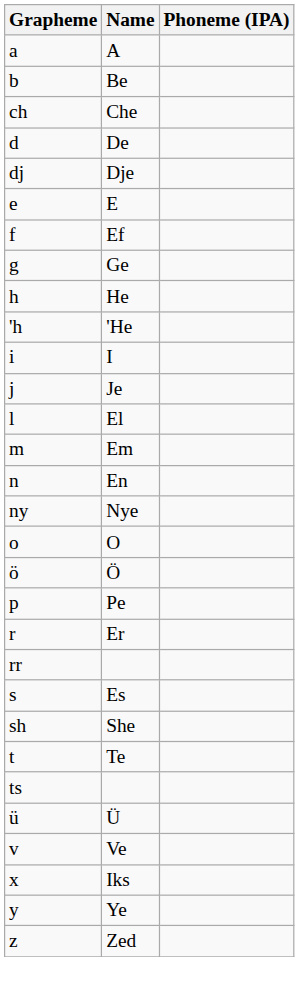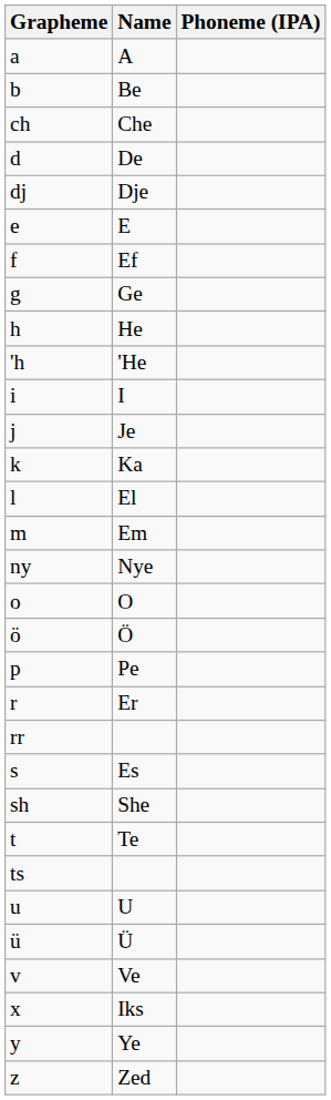 <table class="wikitable">
 <tr>
 <th>Grapheme</th>
 <th>Name</th>
 <th>Phoneme (IPA)</th>
 </tr>
 <tr>
 <td>a</td>
 <td>A</td>
 <td></td>
 </tr>
 <tr>
 <td>b</td>
 <td>Be</td>
 <td></td>
 </tr>
 <tr>
 <td>ch</td>
 <td>Che</td>
 <td></td>
 </tr>
 <tr>
 <td>d</td>
 <td>De</td>
 <td></td>
 </tr>
 <tr>
 <td>dj</td>
 <td>Dje</td>
 <td></td>
 </tr>
 <tr>
 <td>e</td>
 <td>E</td>
 <td></td>
 </tr>
 <tr>
 <td>f</td>
 <td>Ef</td>
 <td></td>
 </tr>
 <tr>
 <td>g</td>
 <td>Ge</td>
 <td></td>
 </tr>
 <tr>
 <td>h</td>
 <td>He</td>
 <td></td>
 </tr>
 <tr>
 <td>'h</td>
 <td>'He</td>
 <td></td>
 </tr>
 <tr>
 <td>i</td>
 <td>I</td>
 <td></td>
 </tr>
 <tr>
 <td>j</td>
 <td>Je</td>
 <td></td>
 </tr>
 <tr>
+<td>k</td>
+<td>Ka</td>
+<td></td>
+</tr>
+<tr>
 <td>l</td>
 <td>El</td>
 <td></td>
 </tr>
 <tr>
 <td>m</td>
 <td>Em</td>
-<td></td>
-</tr>
-<tr>
-<td>n</td>
-<td>En</td>
 <td></td>
 </tr>
 <tr>
 <td>ny</td>
 <td>Nye</td>
 <td></td>
 </tr>
 <tr>
 <td>o</td>
 <td>O</td>
 <td></td>
 </tr>
 <tr>
 <td>ö</td>
 <td>Ö</td>
 <td></td>
 </tr>
 <tr>
 <td>p</td>
 <td>Pe</td>
 <td></td>
 </tr>
 <tr>
 <td>r</td>
 <td>Er</td>
 <td></td>
 </tr>
 <tr>
 <td>rr</td>
 <td></td>
 <td></td>
 </tr>
 <tr>
 <td>s</td>
 <td>Es</td>
 <td></td>
 </tr>
 <tr>
 <td>sh</td>
 <td>She</td>
 <td></td>
 </tr>
 <tr>
 <td>t</td>
 <td>Te</td>
 <td></td>
 </tr>
 <tr>
 <td>ts</td>
 <td></td>
 <td></td>
 </tr>
 <tr>
+<td>u</td>
+<td>U</td>
+<td></td>
+</tr>
+<tr>
 <td>ü</td>
 <td>Ü</td>
 <td></td>
 </tr>
 <tr>
 <td>v</td>
 <td>Ve</td>
 <td></td>
 </tr>
 <tr>
 <td>x</td>
 <td>Iks</td>
 <td></td>
 </tr>
 <tr>
 <td>y</td>
 <td>Ye</td>
 <td></td>
 </tr>
 <tr>
 <td>z</td>
 <td>Zed</td>
 <td></td>
 </tr>
 </table>
